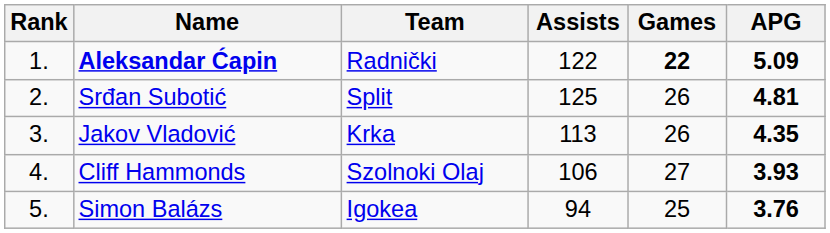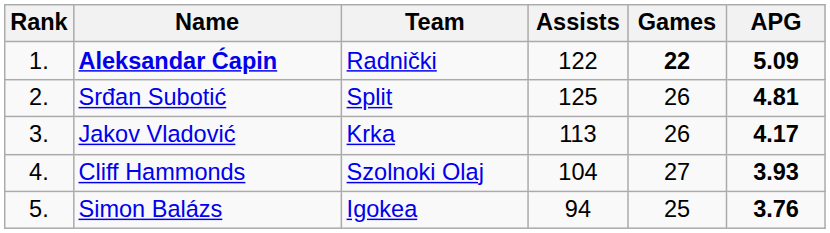 <table class="wikitable" style="text-align: center;">
 <tr>
 <th>Rank</th>
 <th width="175">Name</th>
 <th width="120">Team</th>
 <th width="60">Assists</th>
 <th width="60">Games</th>
 <th width="60">APG</th>
 </tr>
 <tr>
 <td>1.</td>
 <td align="left"> <strong><a href='#'>Aleksandar Ćapin</a></strong></td>
 <td align="left"> <a href='#'>Radnički</a></td>
 <td>122</td>
 <td><strong>22</strong></td>
 <td><strong>5.09</strong></td>
 </tr>
 <tr>
 <td>2.</td>
 <td align="left"> <a href='#'>Srđan Subotić</a></td>
 <td align="left"> <a href='#'>Split</a></td>
 <td>125</td>
 <td>26</td>
 <td><strong>4.81</strong></td>
 </tr>
 <tr>
 <td>3.</td>
 <td align="left"> <a href='#'>Jakov Vladović</a></td>
 <td align="left"> <a href='#'>Krka</a></td>
 <td>113</td>
 <td>26</td>
-<td><strong>4.35</strong></td>
+<td><strong>4.17</strong></td>
 </tr>
 <tr>
 <td>4.</td>
 <td align="left"> <a href='#'>Cliff Hammonds</a></td>
 <td align="left"> <a href='#'>Szolnoki Olaj</a></td>
-<td>106</td>
+<td>104</td>
 <td>27</td>
 <td><strong>3.93</strong></td>
 </tr>
 <tr>
 <td>5.</td>
 <td align="left"> <a href='#'>Simon Balázs</a></td>
 <td align="left"> <a href='#'>Igokea</a></td>
 <td>94</td>
 <td>25</td>
 <td><strong>3.76</strong></td>
 </tr>
 </table>
